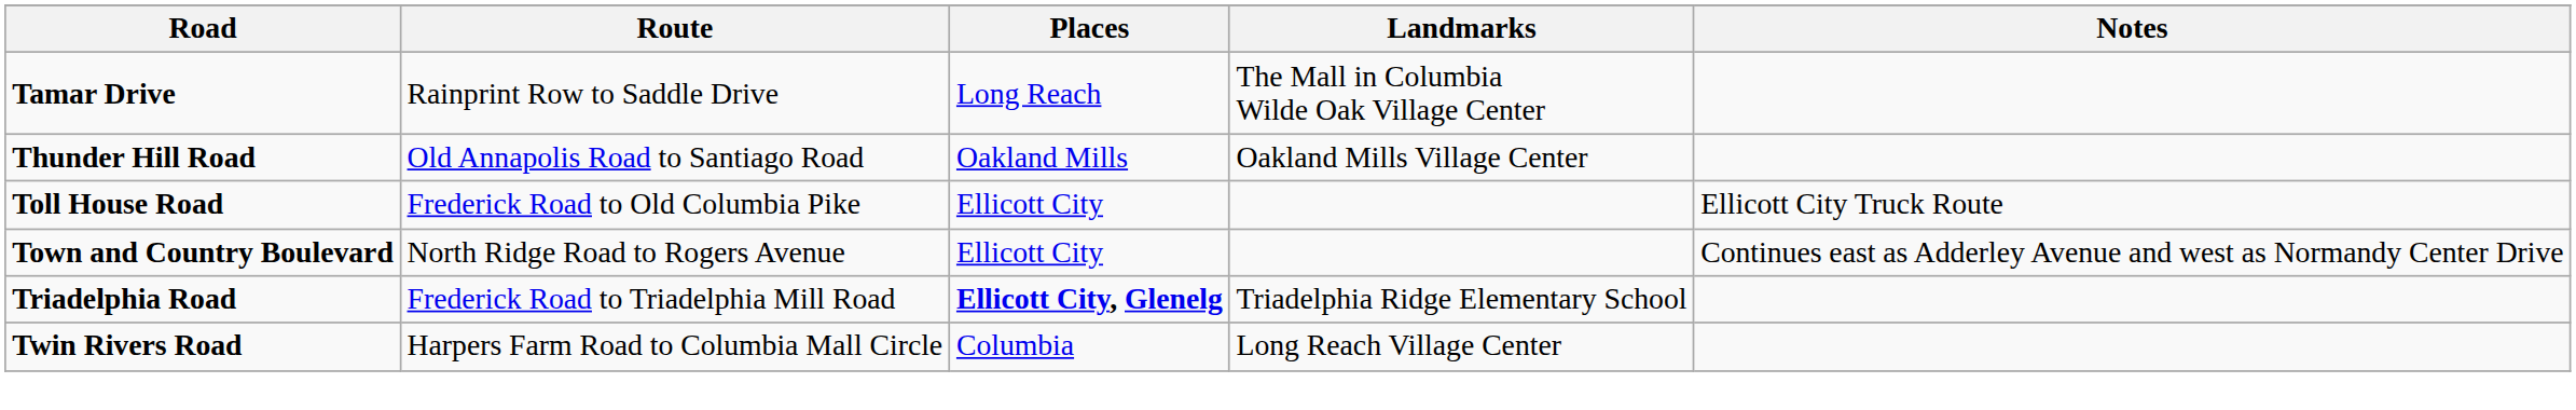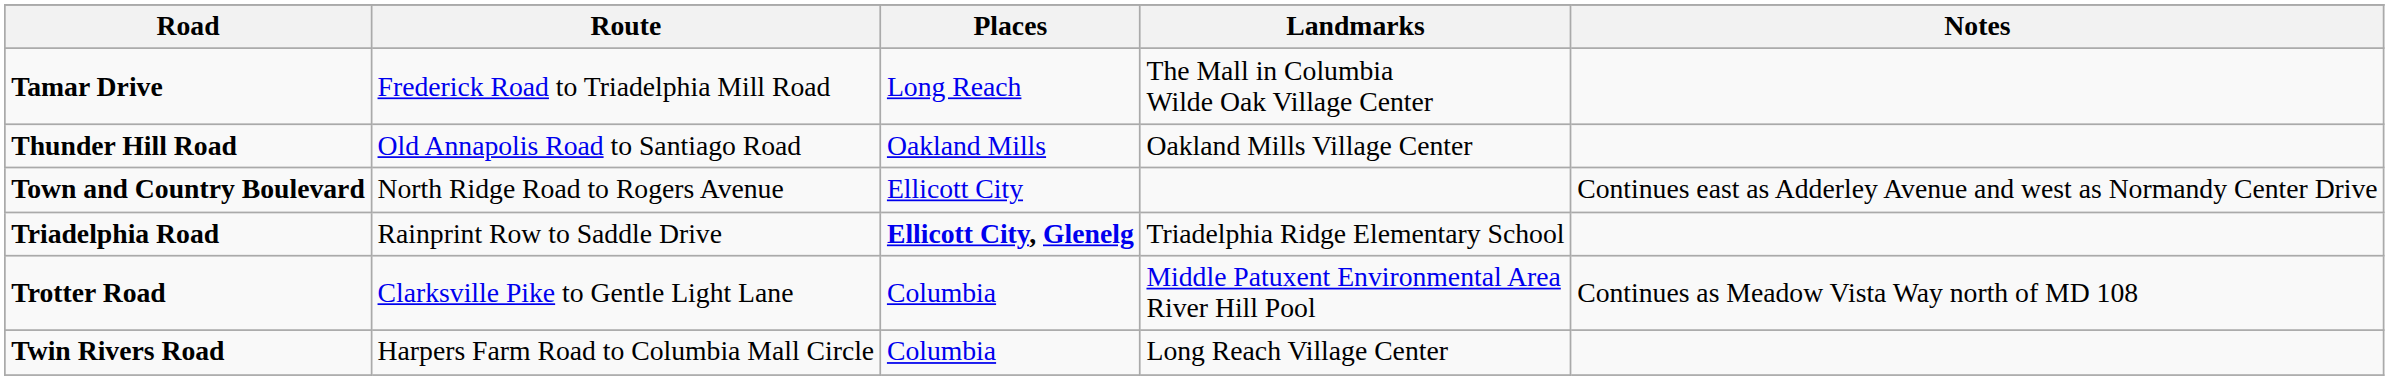 <table class="wikitable">
 <tr style="background-color:#DDDDDD;text-align:center;">
 </tr>
 <tr>
 <th>Road</th>
 <th>Route</th>
 <th>Places</th>
 <th>Landmarks</th>
 <th>Notes</th>
 </tr>
 <tr>
 <td><strong>Tamar Drive</strong></td>
-<td>Rainprint Row to Saddle Drive</td>
+<td><a href='#'>Frederick Road</a> to Triadelphia Mill Road</td>
 <td><a href='#'>Long Reach</a></td>
 <td>The Mall in Columbia<br>Wilde Oak Village Center</td>
 <td></td>
 </tr>
 <tr>
 <td><strong>Thunder Hill Road</strong></td>
 <td><a href='#'>Old Annapolis Road</a> to Santiago Road</td>
 <td><a href='#'>Oakland Mills</a></td>
 <td>Oakland Mills Village Center</td>
 <td></td>
 </tr>
 <tr>
-<td><strong>Toll House Road</strong></td>
-<td><a href='#'>Frederick Road</a> to Old Columbia Pike</td>
-<td><a href='#'>Ellicott City</a></td>
-<td></td>
-<td>Ellicott City Truck Route</td>
-</tr>
-<tr>
 <td><strong>Town and Country Boulevard</strong></td>
 <td>North Ridge Road to Rogers Avenue</td>
 <td><a href='#'>Ellicott City</a></td>
 <td></td>
 <td>Continues east as Adderley Avenue and west as Normandy Center Drive</td>
 </tr>
 <tr>
 <td><strong>Triadelphia Road</strong></td>
-<td><a href='#'>Frederick Road</a> to Triadelphia Mill Road</td>
+<td>Rainprint Row to Saddle Drive</td>
 <td><strong><a href='#'>Ellicott City</a>, <a href='#'>Glenelg</a></strong></td>
 <td>Triadelphia Ridge Elementary School</td>
 <td></td>
+</tr>
+<tr>
+<td><strong>Trotter Road</strong></td>
+<td><a href='#'>Clarksville Pike</a> to Gentle Light Lane</td>
+<td><a href='#'>Columbia</a></td>
+<td><a href='#'>Middle Patuxent Environmental Area</a><br>River Hill Pool</td>
+<td>Continues as Meadow Vista Way north of MD 108</td>
 </tr>
 <tr>
 <td><strong>Twin Rivers Road</strong></td>
 <td>Harpers Farm Road to Columbia Mall Circle</td>
 <td><a href='#'>Columbia</a></td>
 <td>Long Reach Village Center</td>
 <td></td>
 </tr>
 </table>
